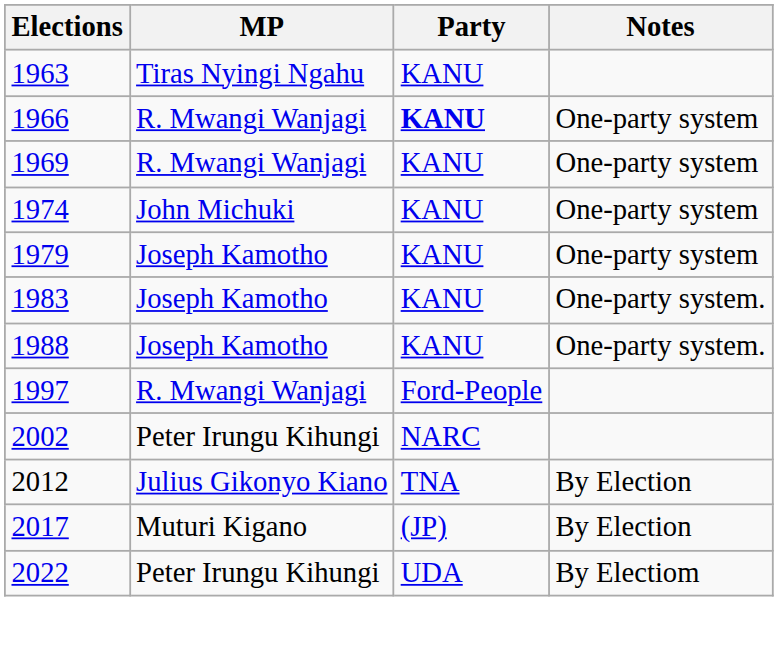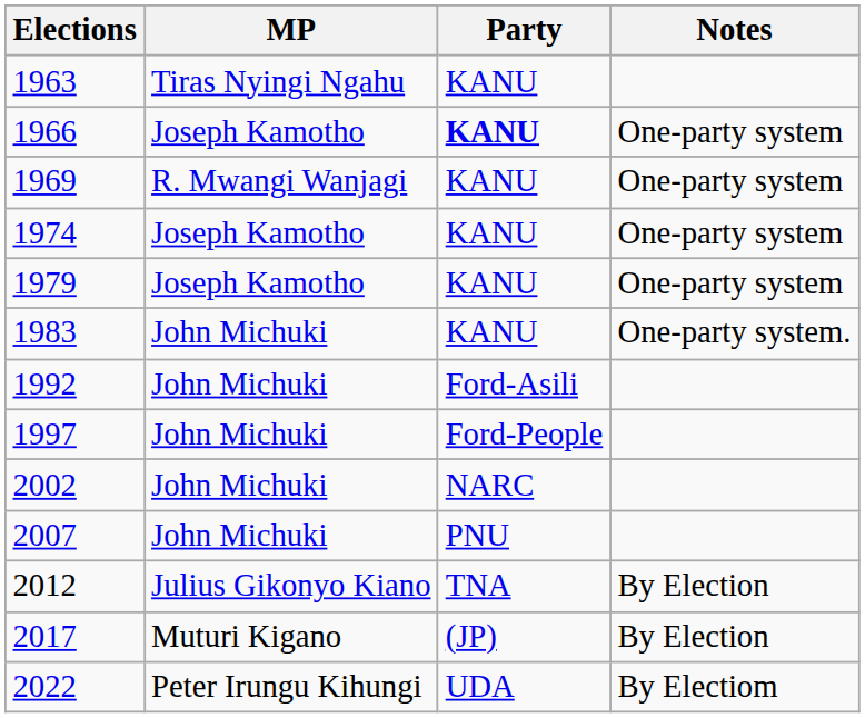 <table class="wikitable">
 <tr>
 <th>Elections</th>
 <th>MP</th>
 <th>Party</th>
 <th>Notes</th>
 </tr>
 <tr>
 <td><a href='#'>1963</a></td>
 <td><a href='#'>Tiras Nyingi Ngahu</a></td>
 <td><a href='#'>KANU</a></td>
 <td></td>
 </tr>
 <tr>
 <td><a href='#'>1966</a></td>
-<td><a href='#'>R. Mwangi Wanjagi</a></td>
+<td><a href='#'>Joseph Kamotho</a></td>
 <td><strong><a href='#'>KANU</a></strong></td>
 <td>One-party system</td>
 </tr>
 <tr>
 <td><a href='#'>1969</a></td>
 <td><a href='#'>R. Mwangi Wanjagi</a></td>
 <td><a href='#'>KANU</a></td>
 <td>One-party system</td>
 </tr>
 <tr>
 <td><a href='#'>1974</a></td>
-<td><a href='#'>John Michuki</a></td>
+<td><a href='#'>Joseph Kamotho</a></td>
 <td><a href='#'>KANU</a></td>
 <td>One-party system</td>
 </tr>
 <tr>
 <td><a href='#'>1979</a></td>
 <td><a href='#'>Joseph Kamotho</a></td>
 <td><a href='#'>KANU</a></td>
 <td>One-party system</td>
 </tr>
 <tr>
 <td><a href='#'>1983</a></td>
-<td><a href='#'>Joseph Kamotho</a></td>
+<td><a href='#'>John Michuki</a></td>
 <td><a href='#'>KANU</a></td>
 <td>One-party system.</td>
 </tr>
 <tr>
-<td><a href='#'>1988</a></td>
-<td><a href='#'>Joseph Kamotho</a></td>
-<td><a href='#'>KANU</a></td>
-<td>One-party system.</td>
+<td><a href='#'>1992</a></td>
+<td><a href='#'>John Michuki</a></td>
+<td><a href='#'>Ford-Asili</a></td>
+<td></td>
 </tr>
 <tr>
 <td><a href='#'>1997</a></td>
-<td><a href='#'>R. Mwangi Wanjagi</a></td>
+<td><a href='#'>John Michuki</a></td>
 <td><a href='#'>Ford-People</a></td>
 <td></td>
 </tr>
 <tr>
 <td><a href='#'>2002</a></td>
-<td>Peter Irungu Kihungi</td>
+<td><a href='#'>John Michuki</a></td>
 <td><a href='#'>NARC</a></td>
+<td></td>
+</tr>
+<tr>
+<td><a href='#'>2007</a></td>
+<td><a href='#'>John Michuki</a></td>
+<td><a href='#'>PNU</a></td>
 <td></td>
 </tr>
 <tr>
 <td>2012</td>
 <td><a href='#'>Julius Gikonyo Kiano</a></td>
 <td><a href='#'>TNA</a></td>
 <td>By Election</td>
 </tr>
 <tr>
 <td><a href='#'>2017</a></td>
 <td>Muturi Kigano</td>
 <td><a href='#'>(JP)</a></td>
 <td>By Election</td>
 </tr>
 <tr>
 <td><a href='#'>2022</a></td>
 <td>Peter Irungu Kihungi</td>
 <td><a href='#'>UDA</a></td>
 <td>By Electiom</td>
 </tr>
 </table>
